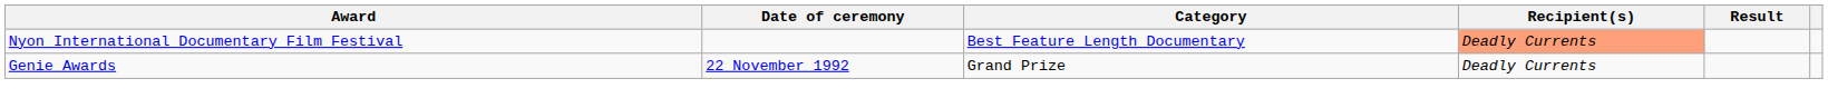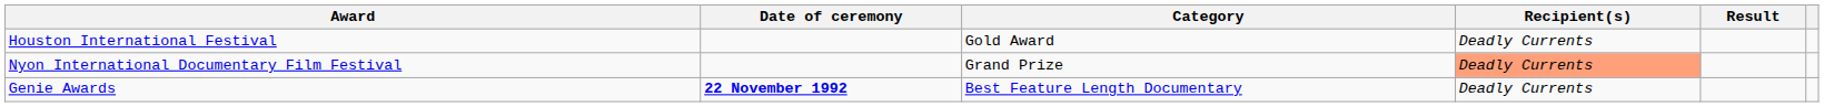 <table class="wikitable sortable plainrowheaders" style="width: 100%;">
 <tr>
 <th scope="col">Award</th>
 <th scope="col">Date of ceremony</th>
 <th scope="col">Category</th>
 <th scope="col">Recipient(s)</th>
 <th scope="col">Result</th>
 <th scope="col" class="unsortable"></th>
 </tr>
 <tr>
+<td><a href='#'>Houston International Festival</a></td>
+<td></td>
+<td>Gold Award</td>
+<td><em>Deadly Currents</em></td>
+<td></td>
+<td></td>
+</tr>
+<tr>
 <td><a href='#'>Nyon International Documentary Film Festival</a></td>
 <td></td>
-<td><a href='#'>Best Feature Length Documentary</a></td>
+<td>Grand Prize</td>
 <td style="background: lightsalmon;"><em>Deadly Currents</em></td>
 <td></td>
 <td></td>
 </tr>
 <tr>
 <td><a href='#'>Genie Awards</a></td>
-<td><a href='#'>22 November 1992</a></td>
-<td>Grand Prize</td>
+<td><strong><a href='#'>22 November 1992</a></strong></td>
+<td><a href='#'>Best Feature Length Documentary</a></td>
 <td><em>Deadly Currents</em></td>
 <td></td>
 <td></td>
 </tr>
 </table>
